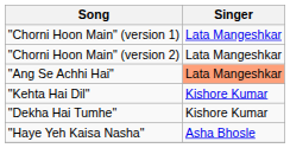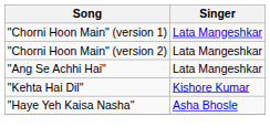 <table class="wikitable" style="font-size:95%;">
 <tr>
 <th>Song</th>
 <th>Singer</th>
 </tr>
 <tr>
 <td>"Chorni Hoon Main" (version 1)</td>
 <td><a href='#'>Lata Mangeshkar</a></td>
 </tr>
 <tr>
 <td>"Chorni Hoon Main" (version 2)</td>
 <td>Lata Mangeshkar</td>
 </tr>
 <tr>
 <td>"Ang Se Achhi Hai"</td>
-<td style="background: lightsalmon;">Lata Mangeshkar</td>
+<td>Lata Mangeshkar</td>
 </tr>
 <tr>
 <td>"Kehta Hai Dil"</td>
 <td><a href='#'>Kishore Kumar</a></td>
-</tr>
-<tr>
-<td>"Dekha Hai Tumhe"</td>
-<td>Kishore Kumar</td>
 </tr>
 <tr>
 <td>"Haye Yeh Kaisa Nasha"</td>
 <td><a href='#'>Asha Bhosle</a></td>
 </tr>
 <tr>
 </tr>
 </table>
